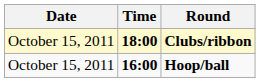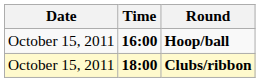 <table class="wikitable">
 <tr>
 <th>Date</th>
 <th>Time</th>
 <th>Round</th>
 </tr>
+<tr>
+<td>October 15, 2011</td>
+<td><strong>16:00</strong></td>
+<td><strong>Hoop/ball</strong></td>
+</tr>
 <tr style=background:lemonchiffon>
 <td>October 15, 2011</td>
 <td><strong>18:00</strong></td>
 <td style=background:lemonchiffon><strong>Clubs/ribbon</strong></td>
 </tr>
-<tr>
-<td>October 15, 2011</td>
-<td><strong>16:00</strong></td>
-<td><strong>Hoop/ball</strong></td>
-</tr>
 </table>
